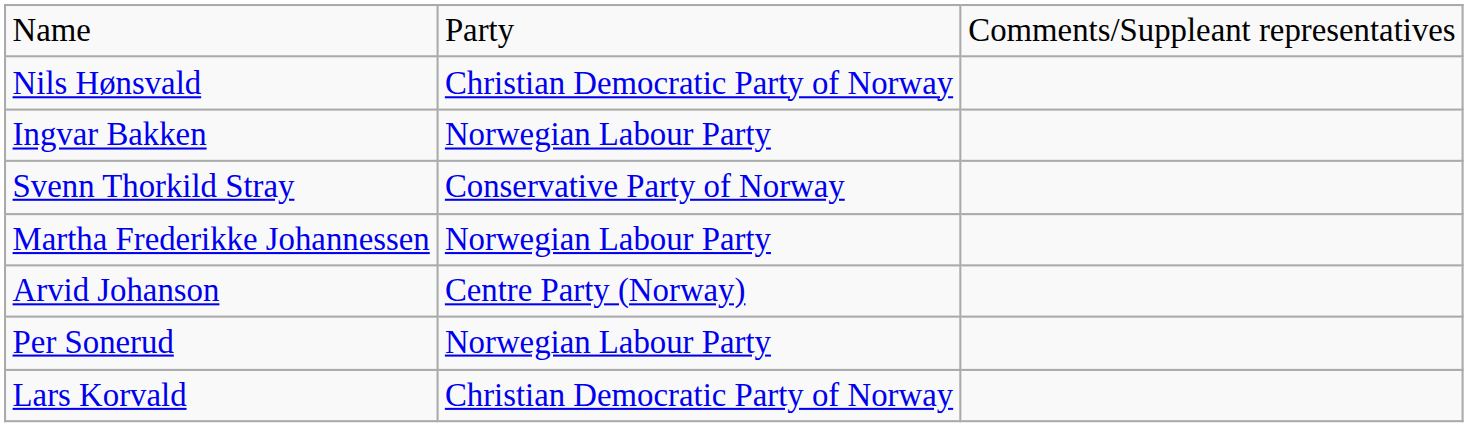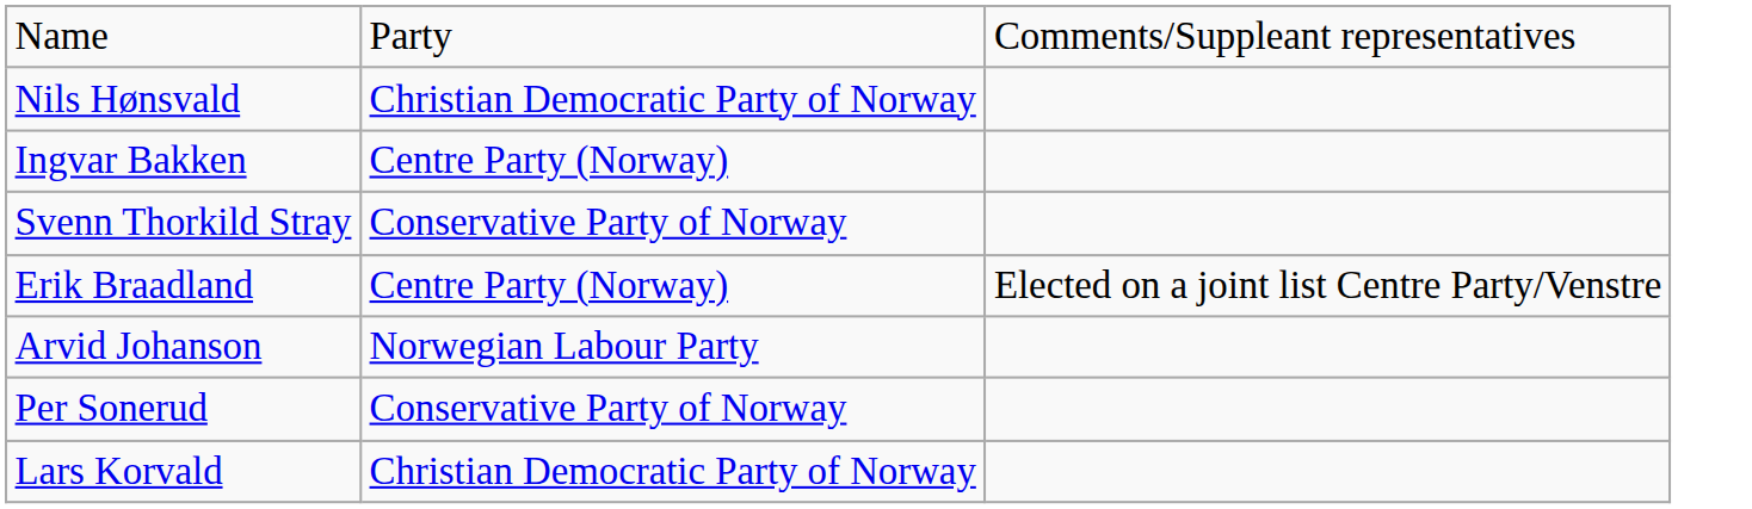 <table class="wikitable">
 <tr>
 <td>Name</td>
 <td>Party</td>
 <td>Comments/Suppleant representatives</td>
 </tr>
 <tr>
 <td><a href='#'>Nils Hønsvald</a></td>
 <td><a href='#'>Christian Democratic Party of Norway</a></td>
 <td></td>
 </tr>
 <tr>
 <td><a href='#'>Ingvar Bakken</a></td>
-<td><a href='#'>Norwegian Labour Party</a></td>
+<td><a href='#'>Centre Party (Norway)</a></td>
 <td></td>
 </tr>
 <tr>
 <td><a href='#'>Svenn Thorkild Stray</a></td>
 <td><a href='#'>Conservative Party of Norway</a></td>
 <td></td>
 </tr>
 <tr>
-<td><a href='#'>Martha Frederikke Johannessen</a></td>
+<td><a href='#'>Erik Braadland</a></td>
+<td><a href='#'>Centre Party (Norway)</a></td>
+<td>Elected on a joint list Centre Party/Venstre</td>
+</tr>
+<tr>
+<td><a href='#'>Arvid Johanson</a></td>
 <td><a href='#'>Norwegian Labour Party</a></td>
 <td></td>
 </tr>
 <tr>
-<td><a href='#'>Arvid Johanson</a></td>
-<td><a href='#'>Centre Party (Norway)</a></td>
-<td></td>
-</tr>
-<tr>
 <td><a href='#'>Per Sonerud</a></td>
-<td><a href='#'>Norwegian Labour Party</a></td>
+<td><a href='#'>Conservative Party of Norway</a></td>
 <td></td>
 </tr>
 <tr>
 <td><a href='#'>Lars Korvald</a></td>
 <td><a href='#'>Christian Democratic Party of Norway</a></td>
 <td></td>
 </tr>
 </table>
